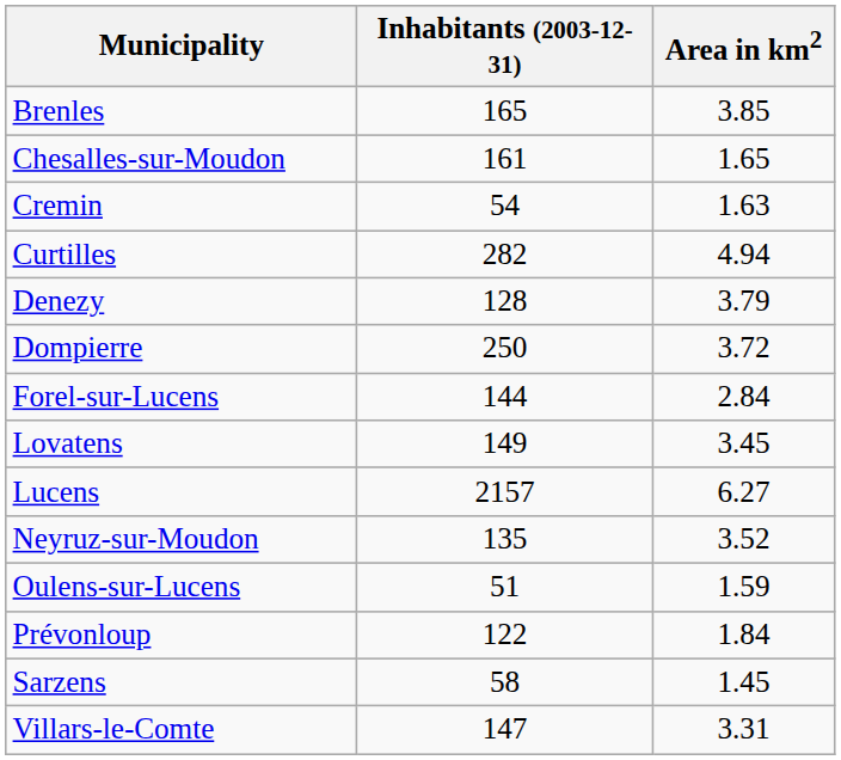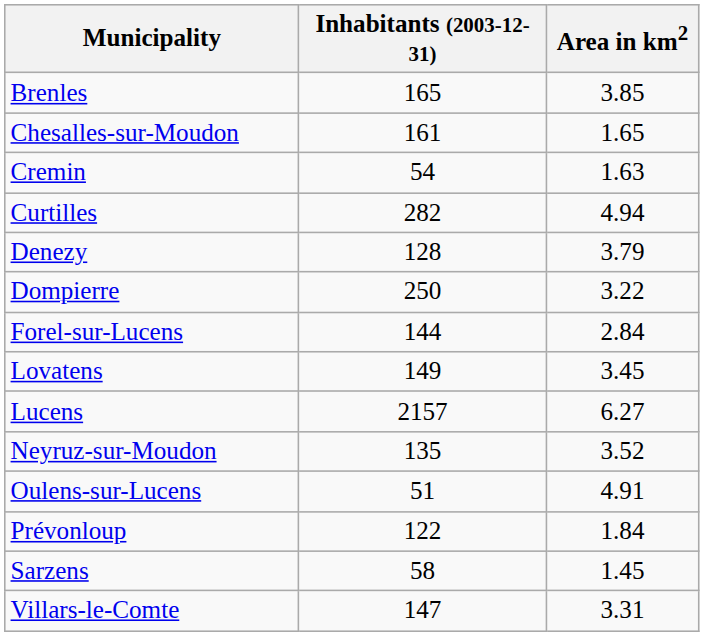 <table class=wikitable>
 <tr>
 <th width="180">Municipality</th>
 <th width="150">Inhabitants <small>(2003-12-31)</small></th>
 <th width="90">Area in km<sup>2</sup></th>
 </tr>
 <tr>
 <td><a href='#'>Brenles</a></td>
 <td align="center">165</td>
 <td align="center">3.85</td>
 </tr>
 <tr>
 <td><a href='#'>Chesalles-sur-Moudon</a></td>
 <td align="center">161</td>
 <td align="center">1.65</td>
 </tr>
 <tr>
 <td><a href='#'>Cremin</a></td>
 <td align="center">54</td>
 <td align="center">1.63</td>
 </tr>
 <tr>
 <td><a href='#'>Curtilles</a></td>
 <td align="center">282</td>
 <td align="center">4.94</td>
 </tr>
 <tr>
 <td><a href='#'>Denezy</a></td>
 <td align="center">128</td>
 <td align="center">3.79</td>
 </tr>
 <tr>
 <td><a href='#'>Dompierre</a></td>
 <td align="center">250</td>
-<td align="center">3.72</td>
+<td align="center">3.22</td>
 </tr>
 <tr>
 <td><a href='#'>Forel-sur-Lucens</a></td>
 <td align="center">144</td>
 <td align="center">2.84</td>
 </tr>
 <tr>
 <td><a href='#'>Lovatens</a></td>
 <td align="center">149</td>
 <td align="center">3.45</td>
 </tr>
 <tr>
 <td><a href='#'>Lucens</a></td>
 <td align="center">2157</td>
 <td align="center">6.27</td>
 </tr>
 <tr>
 <td><a href='#'>Neyruz-sur-Moudon</a></td>
 <td align="center">135</td>
 <td align="center">3.52</td>
 </tr>
 <tr>
 <td><a href='#'>Oulens-sur-Lucens</a></td>
 <td align="center">51</td>
-<td align="center">1.59</td>
+<td align="center">4.91</td>
 </tr>
 <tr>
 <td><a href='#'>Prévonloup</a></td>
 <td align="center">122</td>
 <td align="center">1.84</td>
 </tr>
 <tr>
 <td><a href='#'>Sarzens</a></td>
 <td align="center">58</td>
 <td align="center">1.45</td>
 </tr>
 <tr>
 <td><a href='#'>Villars-le-Comte</a></td>
 <td align="center">147</td>
 <td align="center">3.31</td>
 </tr>
 </table>
